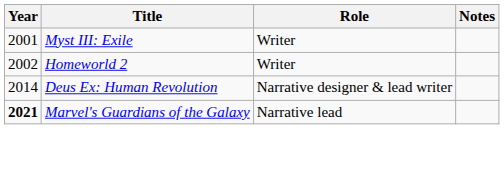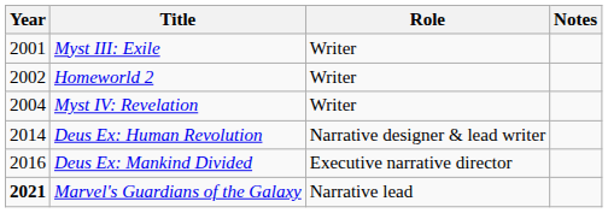 <table class="wikitable">
 <tr>
 <th>Year</th>
 <th>Title</th>
 <th>Role</th>
 <th>Notes</th>
 </tr>
 <tr>
 <td>2001</td>
 <td><em><a href='#'>Myst III: Exile</a></em></td>
 <td>Writer</td>
 <td></td>
 </tr>
 <tr>
 <td>2002</td>
 <td><em><a href='#'>Homeworld 2</a></em></td>
 <td>Writer</td>
 <td></td>
 </tr>
 <tr>
+<td>2004</td>
+<td><em><a href='#'>Myst IV: Revelation</a></em></td>
+<td>Writer</td>
+<td></td>
+</tr>
+<tr>
 <td>2014</td>
 <td><em><a href='#'>Deus Ex: Human Revolution</a></em></td>
 <td>Narrative designer & lead writer</td>
+<td></td>
+</tr>
+<tr>
+<td>2016</td>
+<td><em><a href='#'>Deus Ex: Mankind Divided</a></em></td>
+<td>Executive narrative director</td>
 <td></td>
 </tr>
 <tr>
 <td><strong>2021</strong></td>
 <td><em><a href='#'>Marvel's Guardians of the Galaxy</a></em></td>
 <td>Narrative lead</td>
 <td></td>
 </tr>
 </table>
